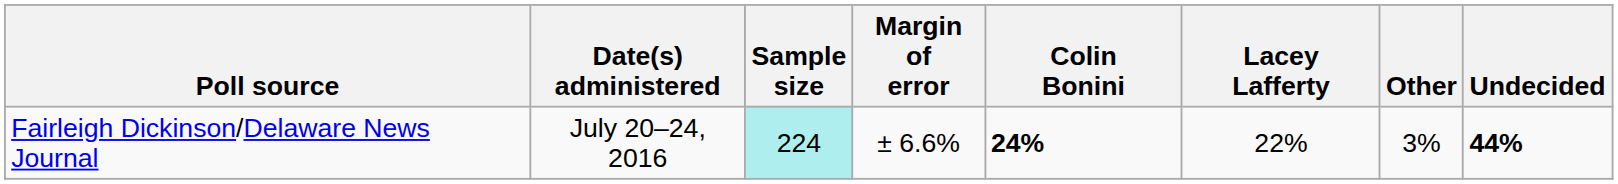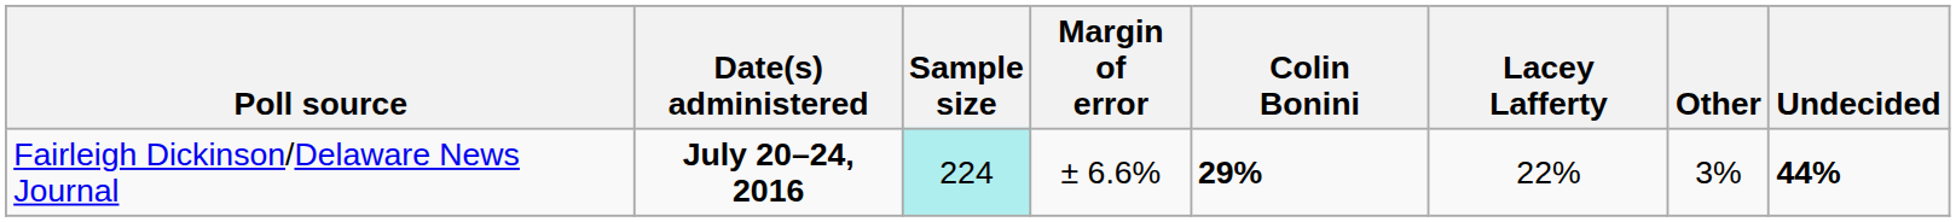 <table class="wikitable" style="font-size:90%;">
 <tr valign= bottom>
 <th>Poll source</th>
 <th>Date(s)<br>administered</th>
 <th>Sample<br>size</th>
 <th>Margin of<br>error</th>
 <th style="width:100px;">Colin<br>Bonini</th>
 <th style="width:100px;">Lacey<br>Lafferty</th>
 <th>Other</th>
 <th>Undecided</th>
 </tr>
 <tr>
 <td><a href='#'>Fairleigh Dickinson</a>/<a href='#'>Delaware News Journal</a></td>
-<td align=center>July 20–24, 2016</td>
+<td align=center><strong>July 20–24, 2016</strong></td>
 <td align=center style="background: paleturquoise;">224</td>
 <td align=center>± 6.6%</td>
-<td><strong>24%</strong></td>
+<td><strong>29%</strong></td>
 <td align=center>22%</td>
 <td align=center>3%</td>
 <td><strong>44%</strong></td>
 </tr>
 </table>
